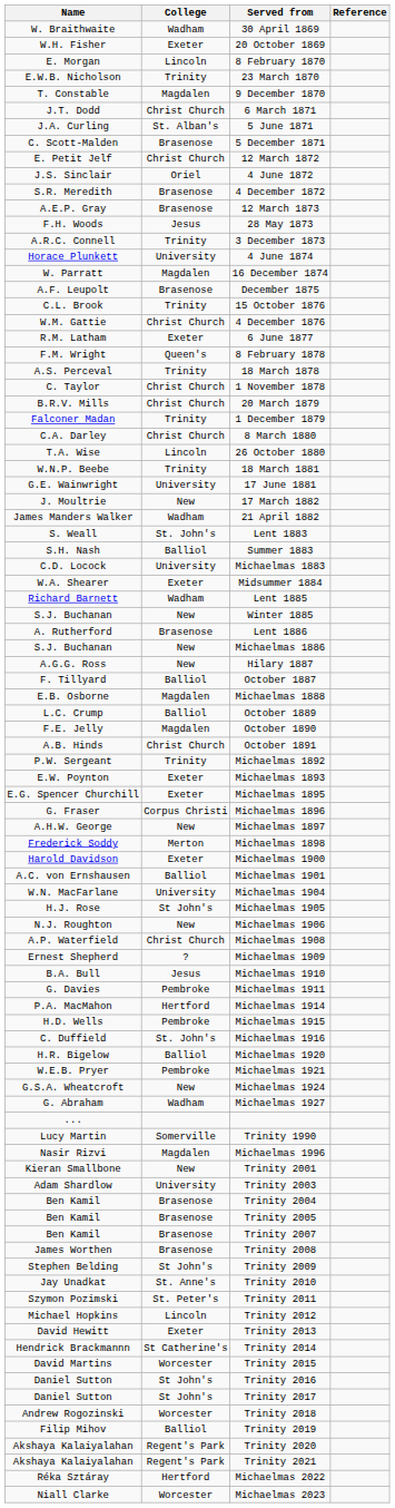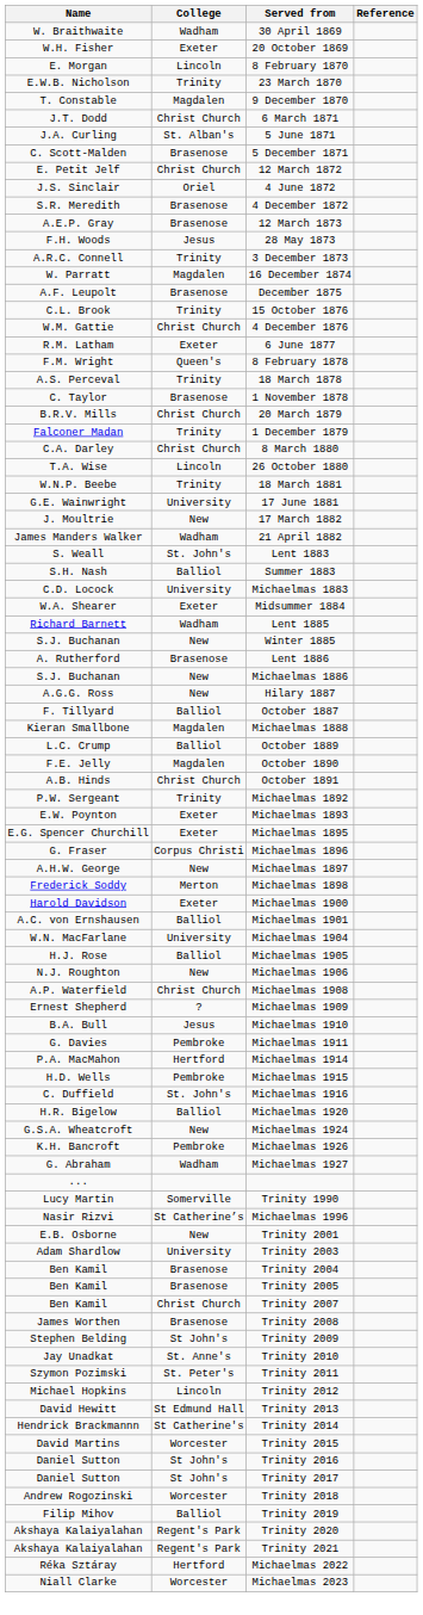 <table class="wikitable sortable" style="text-align: center">
 <tr>
 <th>Name</th>
 <th>College</th>
 <th>Served from</th>
 <th>Reference</th>
 </tr>
 <tr>
 <td>W. Braithwaite</td>
 <td>Wadham</td>
 <td>30 April 1869</td>
 <td></td>
 </tr>
 <tr>
 <td>W.H. Fisher</td>
 <td>Exeter</td>
 <td>20 October 1869</td>
 <td></td>
 </tr>
 <tr>
 <td>E. Morgan</td>
 <td>Lincoln</td>
 <td>8 February 1870</td>
 <td></td>
 </tr>
 <tr>
 <td>E.W.B. Nicholson</td>
 <td>Trinity</td>
 <td>23 March 1870</td>
 <td></td>
 </tr>
 <tr>
 <td>T. Constable</td>
 <td>Magdalen</td>
 <td>9 December 1870</td>
 <td></td>
 </tr>
 <tr>
 <td>J.T. Dodd</td>
 <td>Christ Church</td>
 <td>6 March 1871</td>
 <td></td>
 </tr>
 <tr>
 <td>J.A. Curling</td>
 <td>St. Alban's</td>
 <td>5 June 1871</td>
 <td></td>
 </tr>
 <tr>
 <td>C. Scott-Malden</td>
 <td>Brasenose</td>
 <td>5 December 1871</td>
 <td></td>
 </tr>
 <tr>
 <td>E. Petit Jelf</td>
 <td>Christ Church</td>
 <td>12 March 1872</td>
 <td></td>
 </tr>
 <tr>
 <td>J.S. Sinclair</td>
 <td>Oriel</td>
 <td>4 June 1872</td>
 <td></td>
 </tr>
 <tr>
 <td>S.R. Meredith</td>
 <td>Brasenose</td>
 <td>4 December 1872</td>
 <td></td>
 </tr>
 <tr>
 <td>A.E.P. Gray</td>
 <td>Brasenose</td>
 <td>12 March 1873</td>
 <td></td>
 </tr>
 <tr>
 <td>F.H. Woods</td>
 <td>Jesus</td>
 <td>28 May 1873</td>
 <td></td>
 </tr>
 <tr>
 <td>A.R.C. Connell</td>
 <td>Trinity</td>
 <td>3 December 1873</td>
 <td></td>
 </tr>
 <tr>
-<td><a href='#'>Horace Plunkett</a></td>
-<td>University</td>
-<td>4 June 1874</td>
-<td></td>
-</tr>
-<tr>
 <td>W. Parratt</td>
 <td>Magdalen</td>
 <td>16 December 1874</td>
 <td></td>
 </tr>
 <tr>
 <td>A.F. Leupolt</td>
 <td>Brasenose</td>
 <td>December 1875</td>
 <td></td>
 </tr>
 <tr>
 <td>C.L. Brook</td>
 <td>Trinity</td>
 <td>15 October 1876</td>
 <td></td>
 </tr>
 <tr>
 <td>W.M. Gattie</td>
 <td>Christ Church</td>
 <td>4 December 1876</td>
 <td></td>
 </tr>
 <tr>
 <td>R.M. Latham</td>
 <td>Exeter</td>
 <td>6 June 1877</td>
 <td></td>
 </tr>
 <tr>
 <td>F.M. Wright</td>
 <td>Queen's</td>
 <td>8 February 1878</td>
 <td></td>
 </tr>
 <tr>
 <td>A.S. Perceval</td>
 <td>Trinity</td>
 <td>18 March 1878</td>
 <td></td>
 </tr>
 <tr>
 <td>C. Taylor</td>
-<td>Christ Church</td>
+<td>Brasenose</td>
 <td>1 November 1878</td>
 <td></td>
 </tr>
 <tr>
 <td>B.R.V. Mills</td>
 <td>Christ Church</td>
 <td>20 March 1879</td>
 <td></td>
 </tr>
 <tr>
 <td><a href='#'>Falconer Madan</a></td>
 <td>Trinity</td>
 <td>1 December 1879</td>
 <td></td>
 </tr>
 <tr>
 <td>C.A. Darley</td>
 <td>Christ Church</td>
 <td>8 March 1880</td>
 <td></td>
 </tr>
 <tr>
 <td>T.A. Wise</td>
 <td>Lincoln</td>
 <td>26 October 1880</td>
 <td></td>
 </tr>
 <tr>
 <td>W.N.P. Beebe</td>
 <td>Trinity</td>
 <td>18 March 1881</td>
 <td></td>
 </tr>
 <tr>
 <td>G.E. Wainwright</td>
 <td>University</td>
 <td>17 June 1881</td>
 <td></td>
 </tr>
 <tr>
 <td>J. Moultrie</td>
 <td>New</td>
 <td>17 March 1882</td>
 <td></td>
 </tr>
 <tr>
 <td>James Manders Walker</td>
 <td>Wadham</td>
 <td>21 April 1882</td>
 <td></td>
 </tr>
 <tr>
 <td>S. Weall</td>
 <td>St. John's</td>
 <td>Lent 1883</td>
 <td></td>
 </tr>
 <tr>
 <td>S.H. Nash</td>
 <td>Balliol</td>
 <td>Summer 1883</td>
 <td></td>
 </tr>
 <tr>
 <td>C.D. Locock</td>
 <td>University</td>
 <td>Michaelmas 1883</td>
 <td></td>
 </tr>
 <tr>
 <td>W.A. Shearer</td>
 <td>Exeter</td>
 <td>Midsummer 1884</td>
 <td></td>
 </tr>
 <tr>
 <td><a href='#'>Richard Barnett</a></td>
 <td>Wadham</td>
 <td>Lent 1885</td>
 <td></td>
 </tr>
 <tr>
 <td>S.J. Buchanan</td>
 <td>New</td>
 <td>Winter 1885</td>
 <td></td>
 </tr>
 <tr>
 <td>A. Rutherford</td>
 <td>Brasenose</td>
 <td>Lent 1886</td>
 <td></td>
 </tr>
 <tr>
 <td>S.J. Buchanan</td>
 <td>New</td>
 <td>Michaelmas 1886</td>
 <td></td>
 </tr>
 <tr>
 <td>A.G.G. Ross</td>
 <td>New</td>
 <td>Hilary 1887</td>
 <td></td>
 </tr>
 <tr>
 <td>F. Tillyard</td>
 <td>Balliol</td>
 <td>October 1887</td>
 <td></td>
 </tr>
 <tr>
-<td>E.B. Osborne</td>
+<td>Kieran Smallbone</td>
 <td>Magdalen</td>
 <td>Michaelmas 1888</td>
 <td></td>
 </tr>
 <tr>
 <td>L.C. Crump</td>
 <td>Balliol</td>
 <td>October 1889</td>
 <td></td>
 </tr>
 <tr>
 <td>F.E. Jelly</td>
 <td>Magdalen</td>
 <td>October 1890</td>
 <td></td>
 </tr>
 <tr>
 <td>A.B. Hinds</td>
 <td>Christ Church</td>
 <td>October 1891</td>
 <td></td>
 </tr>
 <tr>
 <td>P.W. Sergeant</td>
 <td>Trinity</td>
 <td>Michaelmas 1892</td>
 <td></td>
 </tr>
 <tr>
 <td>E.W. Poynton</td>
 <td>Exeter</td>
 <td>Michaelmas 1893</td>
 <td></td>
 </tr>
 <tr>
 <td>E.G. Spencer Churchill</td>
 <td>Exeter</td>
 <td>Michaelmas 1895</td>
 <td></td>
 </tr>
 <tr>
 <td>G. Fraser</td>
 <td>Corpus Christi</td>
 <td>Michaelmas 1896</td>
 <td></td>
 </tr>
 <tr>
 <td>A.H.W. George</td>
 <td>New</td>
 <td>Michaelmas 1897</td>
 <td></td>
 </tr>
 <tr>
 <td><a href='#'>Frederick Soddy</a></td>
 <td>Merton</td>
 <td>Michaelmas 1898</td>
 <td></td>
 </tr>
 <tr>
 <td><a href='#'>Harold Davidson</a></td>
 <td>Exeter</td>
 <td>Michaelmas 1900</td>
 <td></td>
 </tr>
 <tr>
 <td>A.C. von Ernshausen</td>
 <td>Balliol</td>
 <td>Michaelmas 1901</td>
 <td></td>
 </tr>
 <tr>
 <td>W.N. MacFarlane</td>
 <td>University</td>
 <td>Michaelmas 1904</td>
 <td></td>
 </tr>
 <tr>
 <td>H.J. Rose</td>
-<td>St John's</td>
+<td>Balliol</td>
 <td>Michaelmas 1905</td>
 <td></td>
 </tr>
 <tr>
 <td>N.J. Roughton</td>
 <td>New</td>
 <td>Michaelmas 1906</td>
 <td></td>
 </tr>
 <tr>
 <td>A.P. Waterfield</td>
 <td>Christ Church</td>
 <td>Michaelmas 1908</td>
 <td></td>
 </tr>
 <tr>
 <td>Ernest Shepherd</td>
 <td>?</td>
 <td>Michaelmas 1909</td>
 <td></td>
 </tr>
 <tr>
 <td>B.A. Bull</td>
 <td>Jesus</td>
 <td>Michaelmas 1910</td>
 <td></td>
 </tr>
 <tr>
 <td>G. Davies</td>
 <td>Pembroke</td>
 <td>Michaelmas 1911</td>
 <td></td>
 </tr>
 <tr>
 <td>P.A. MacMahon</td>
 <td>Hertford</td>
 <td>Michaelmas 1914</td>
 <td></td>
 </tr>
 <tr>
 <td>H.D. Wells</td>
 <td>Pembroke</td>
 <td>Michaelmas 1915</td>
 <td></td>
 </tr>
 <tr>
 <td>C. Duffield</td>
 <td>St. John's</td>
 <td>Michaelmas 1916</td>
 <td></td>
 </tr>
 <tr>
 <td>H.R. Bigelow</td>
 <td>Balliol</td>
 <td>Michaelmas 1920</td>
 <td></td>
 </tr>
 <tr>
-<td>W.E.B. Pryer</td>
-<td>Pembroke</td>
-<td>Michaelmas 1921</td>
+<td>G.S.A. Wheatcroft</td>
+<td>New</td>
+<td>Michaelmas 1924</td>
 <td></td>
 </tr>
 <tr>
-<td>G.S.A. Wheatcroft</td>
-<td>New</td>
-<td>Michaelmas 1924</td>
+<td>K.H. Bancroft</td>
+<td>Pembroke</td>
+<td>Michaelmas 1926</td>
 <td></td>
 </tr>
 <tr>
 <td>G. Abraham</td>
 <td>Wadham</td>
 <td>Michaelmas 1927</td>
 <td></td>
 </tr>
 <tr>
 <td>...</td>
 <td></td>
 <td></td>
 <td></td>
 </tr>
 <tr>
 <td>Lucy Martin</td>
 <td>Somerville</td>
 <td>Trinity 1990</td>
 <td></td>
 </tr>
 <tr>
 <td>Nasir Rizvi</td>
-<td>Magdalen</td>
+<td>St Catherine’s</td>
 <td>Michaelmas 1996</td>
 <td></td>
 </tr>
 <tr>
-<td>Kieran Smallbone</td>
+<td>E.B. Osborne</td>
 <td>New</td>
 <td>Trinity 2001</td>
 <td></td>
 </tr>
 <tr>
 <td>Adam Shardlow</td>
 <td>University</td>
 <td>Trinity 2003</td>
 <td></td>
 </tr>
 <tr>
 <td>Ben Kamil</td>
 <td>Brasenose</td>
 <td>Trinity 2004</td>
 <td></td>
 </tr>
 <tr>
 <td>Ben Kamil</td>
 <td>Brasenose</td>
 <td>Trinity 2005</td>
 <td></td>
 </tr>
 <tr>
 <td>Ben Kamil</td>
-<td>Brasenose</td>
+<td>Christ Church</td>
 <td>Trinity 2007</td>
 <td></td>
 </tr>
 <tr>
 <td>James Worthen</td>
 <td>Brasenose</td>
 <td>Trinity 2008</td>
 <td></td>
 </tr>
 <tr>
 <td>Stephen Belding</td>
 <td>St John's</td>
 <td>Trinity 2009</td>
 <td></td>
 </tr>
 <tr>
 <td>Jay Unadkat</td>
 <td>St. Anne's</td>
 <td>Trinity 2010</td>
 <td></td>
 </tr>
 <tr>
 <td>Szymon Pozimski</td>
 <td>St. Peter's</td>
 <td>Trinity 2011</td>
 <td></td>
 </tr>
 <tr>
 <td>Michael Hopkins</td>
 <td>Lincoln</td>
 <td>Trinity 2012</td>
 <td></td>
 </tr>
 <tr>
 <td>David Hewitt</td>
-<td>Exeter</td>
+<td>St Edmund Hall</td>
 <td>Trinity 2013</td>
 <td></td>
 </tr>
 <tr>
 <td>Hendrick Brackmannn</td>
 <td>St Catherine's</td>
 <td>Trinity 2014</td>
 <td></td>
 </tr>
 <tr>
 <td>David Martins</td>
 <td>Worcester</td>
 <td>Trinity 2015</td>
 <td></td>
 </tr>
 <tr>
 <td>Daniel Sutton</td>
 <td>St John's</td>
 <td>Trinity 2016</td>
 <td></td>
 </tr>
 <tr>
 <td>Daniel Sutton</td>
 <td>St John's</td>
 <td>Trinity 2017</td>
 <td></td>
 </tr>
 <tr>
 <td>Andrew Rogozinski</td>
 <td>Worcester</td>
 <td>Trinity 2018</td>
 <td></td>
 </tr>
 <tr>
 <td>Filip Mihov</td>
 <td>Balliol</td>
 <td>Trinity 2019</td>
 <td></td>
 </tr>
 <tr>
 <td>Akshaya Kalaiyalahan</td>
 <td>Regent's Park</td>
 <td>Trinity 2020</td>
 <td></td>
 </tr>
 <tr>
 <td>Akshaya Kalaiyalahan</td>
 <td>Regent's Park</td>
 <td>Trinity 2021</td>
 <td></td>
 </tr>
 <tr>
 <td>Réka Sztáray</td>
 <td>Hertford</td>
 <td>Michaelmas 2022</td>
 <td></td>
 </tr>
 <tr>
 <td>Niall Clarke</td>
 <td>Worcester</td>
 <td>Michaelmas 2023</td>
 </tr>
 </table>
